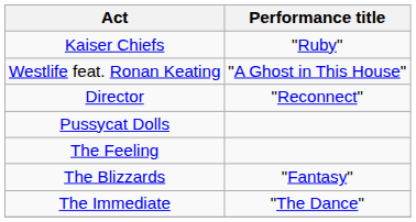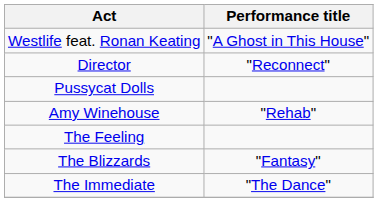 <table class="wikitable">
 <tr>
 <th rowspan="1">Act</th>
 <th rowspan="1">Performance title</th>
-</tr>
-<tr>
-<td align="center"><a href='#'>Kaiser Chiefs</a></td>
-<td align="center">"<a href='#'>Ruby</a>"</td>
 </tr>
 <tr>
 <td align="center"><a href='#'>Westlife</a> feat. <a href='#'>Ronan Keating</a></td>
 <td align="center">"<a href='#'>A Ghost in This House</a>"</td>
 </tr>
 <tr>
 <td align="center"><a href='#'>Director</a></td>
 <td align="center">"<a href='#'>Reconnect</a>"</td>
 </tr>
 <tr>
 <td align="center"><a href='#'>Pussycat Dolls</a></td>
 <td align="center"></td>
+</tr>
+<tr>
+<td align="center"><a href='#'>Amy Winehouse</a></td>
+<td align="center">"<a href='#'>Rehab</a>"</td>
 </tr>
 <tr>
 <td align="center"><a href='#'>The Feeling</a></td>
 <td align="center"></td>
 </tr>
 <tr>
 <td align="center"><a href='#'>The Blizzards</a></td>
 <td align="center">"<a href='#'>Fantasy</a>"</td>
 </tr>
 <tr>
 <td align="center"><a href='#'>The Immediate</a></td>
 <td align="center">"<a href='#'>The Dance</a>"</td>
 </tr>
 <tr>
 </tr>
 </table>
